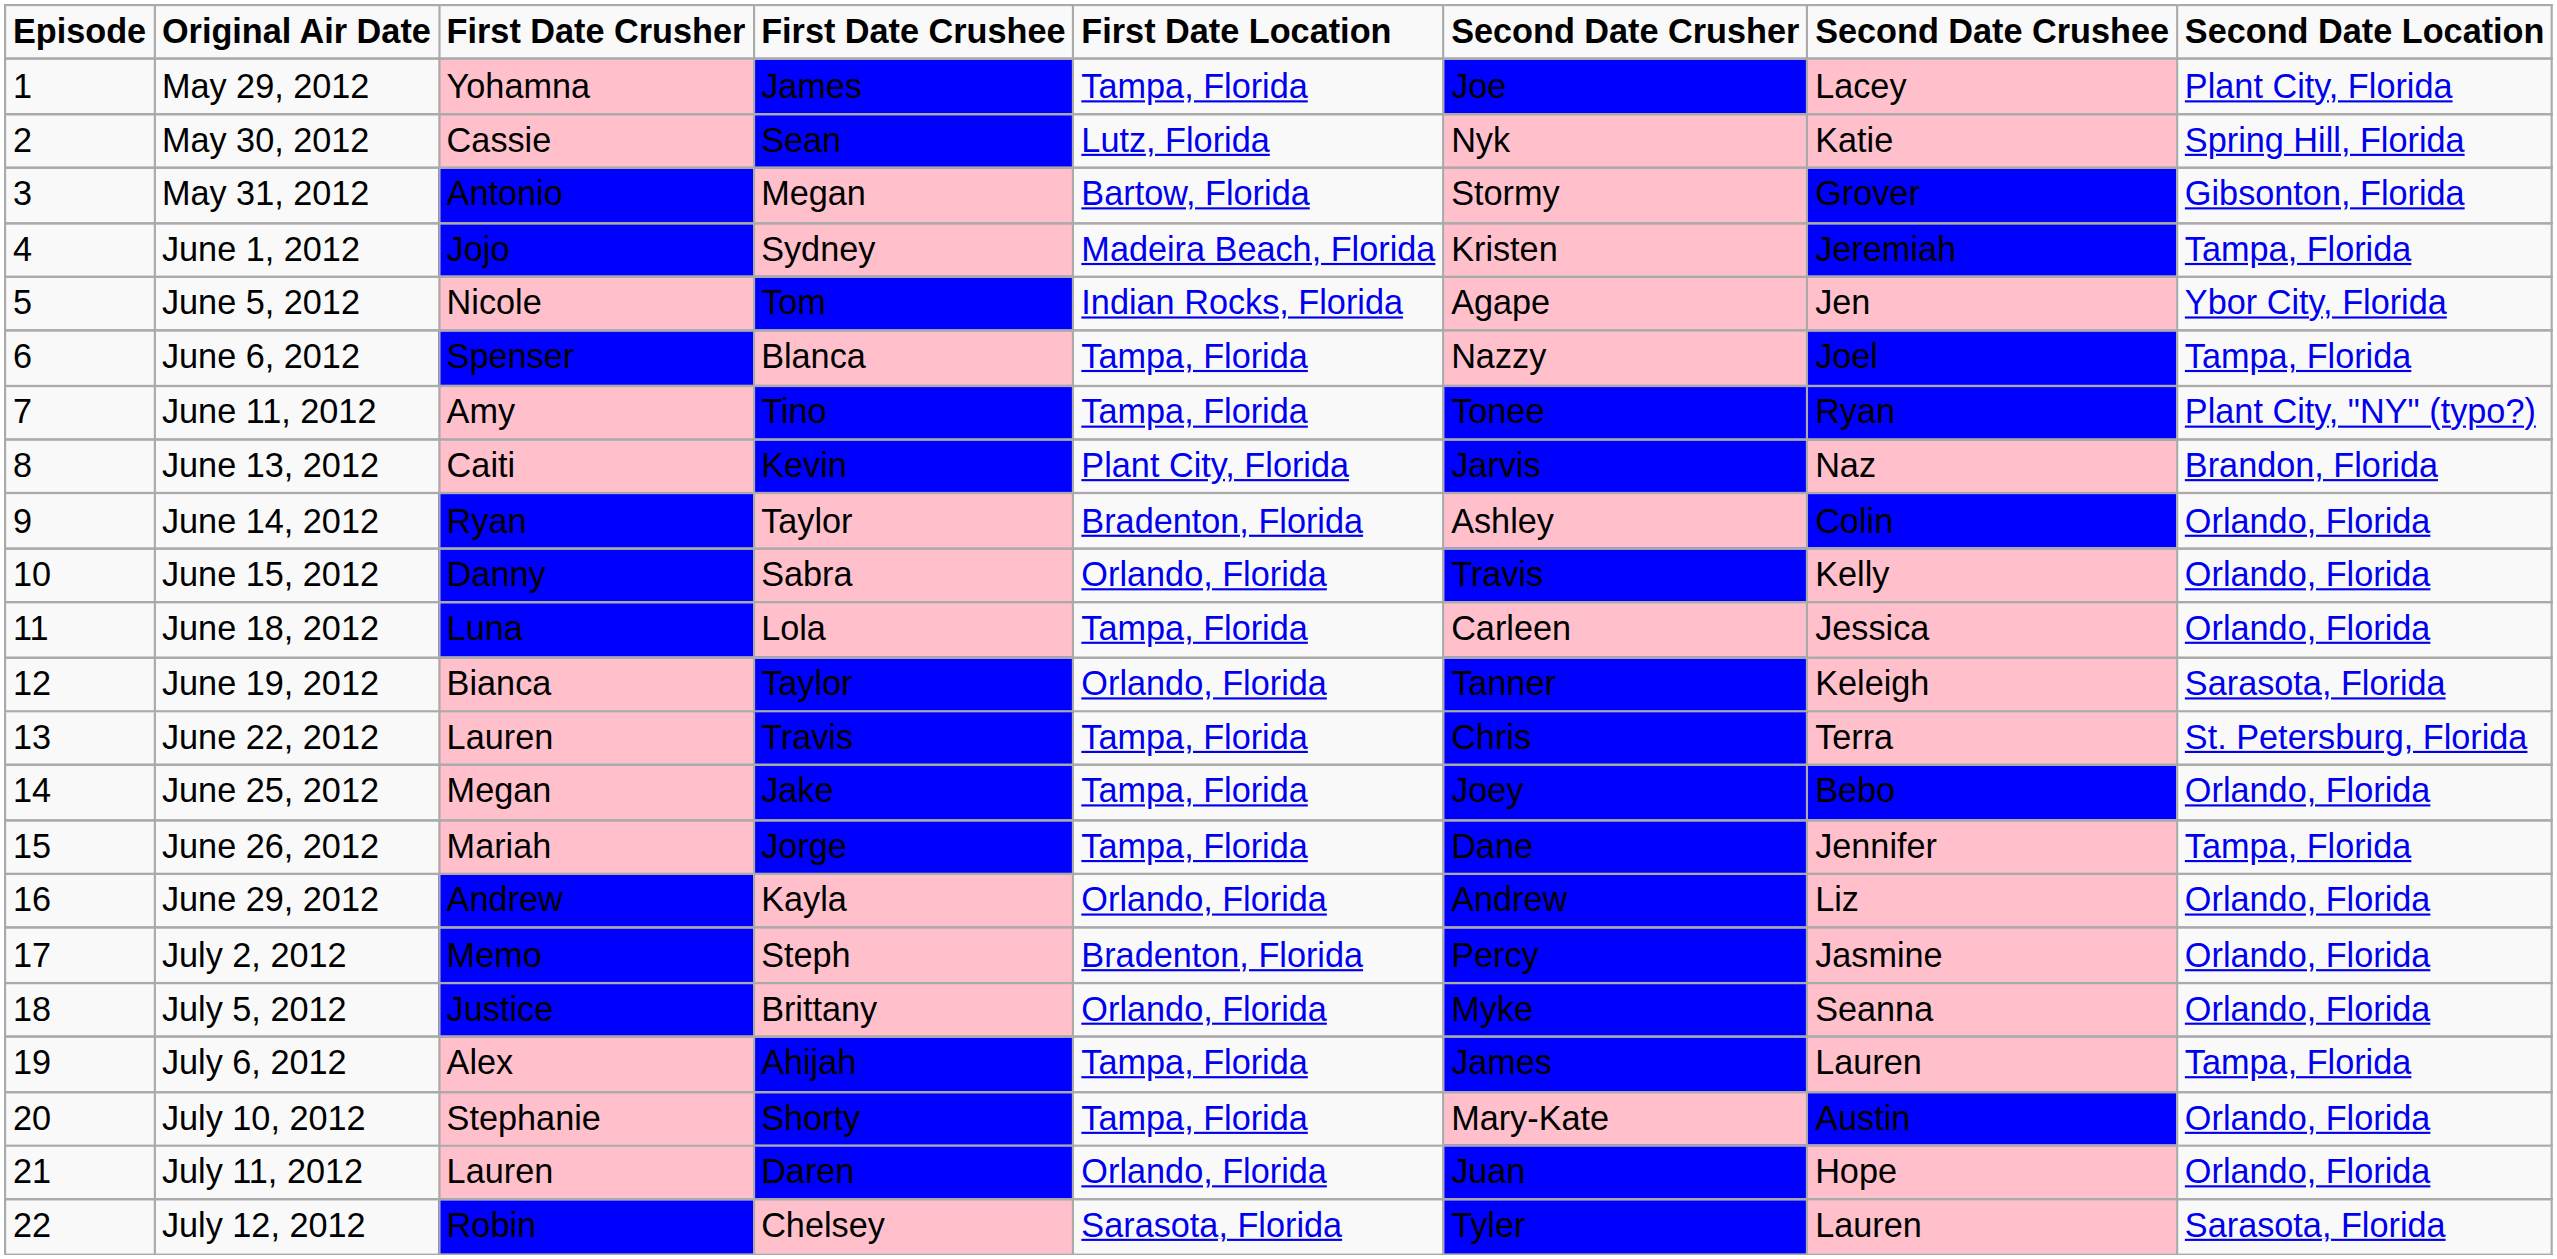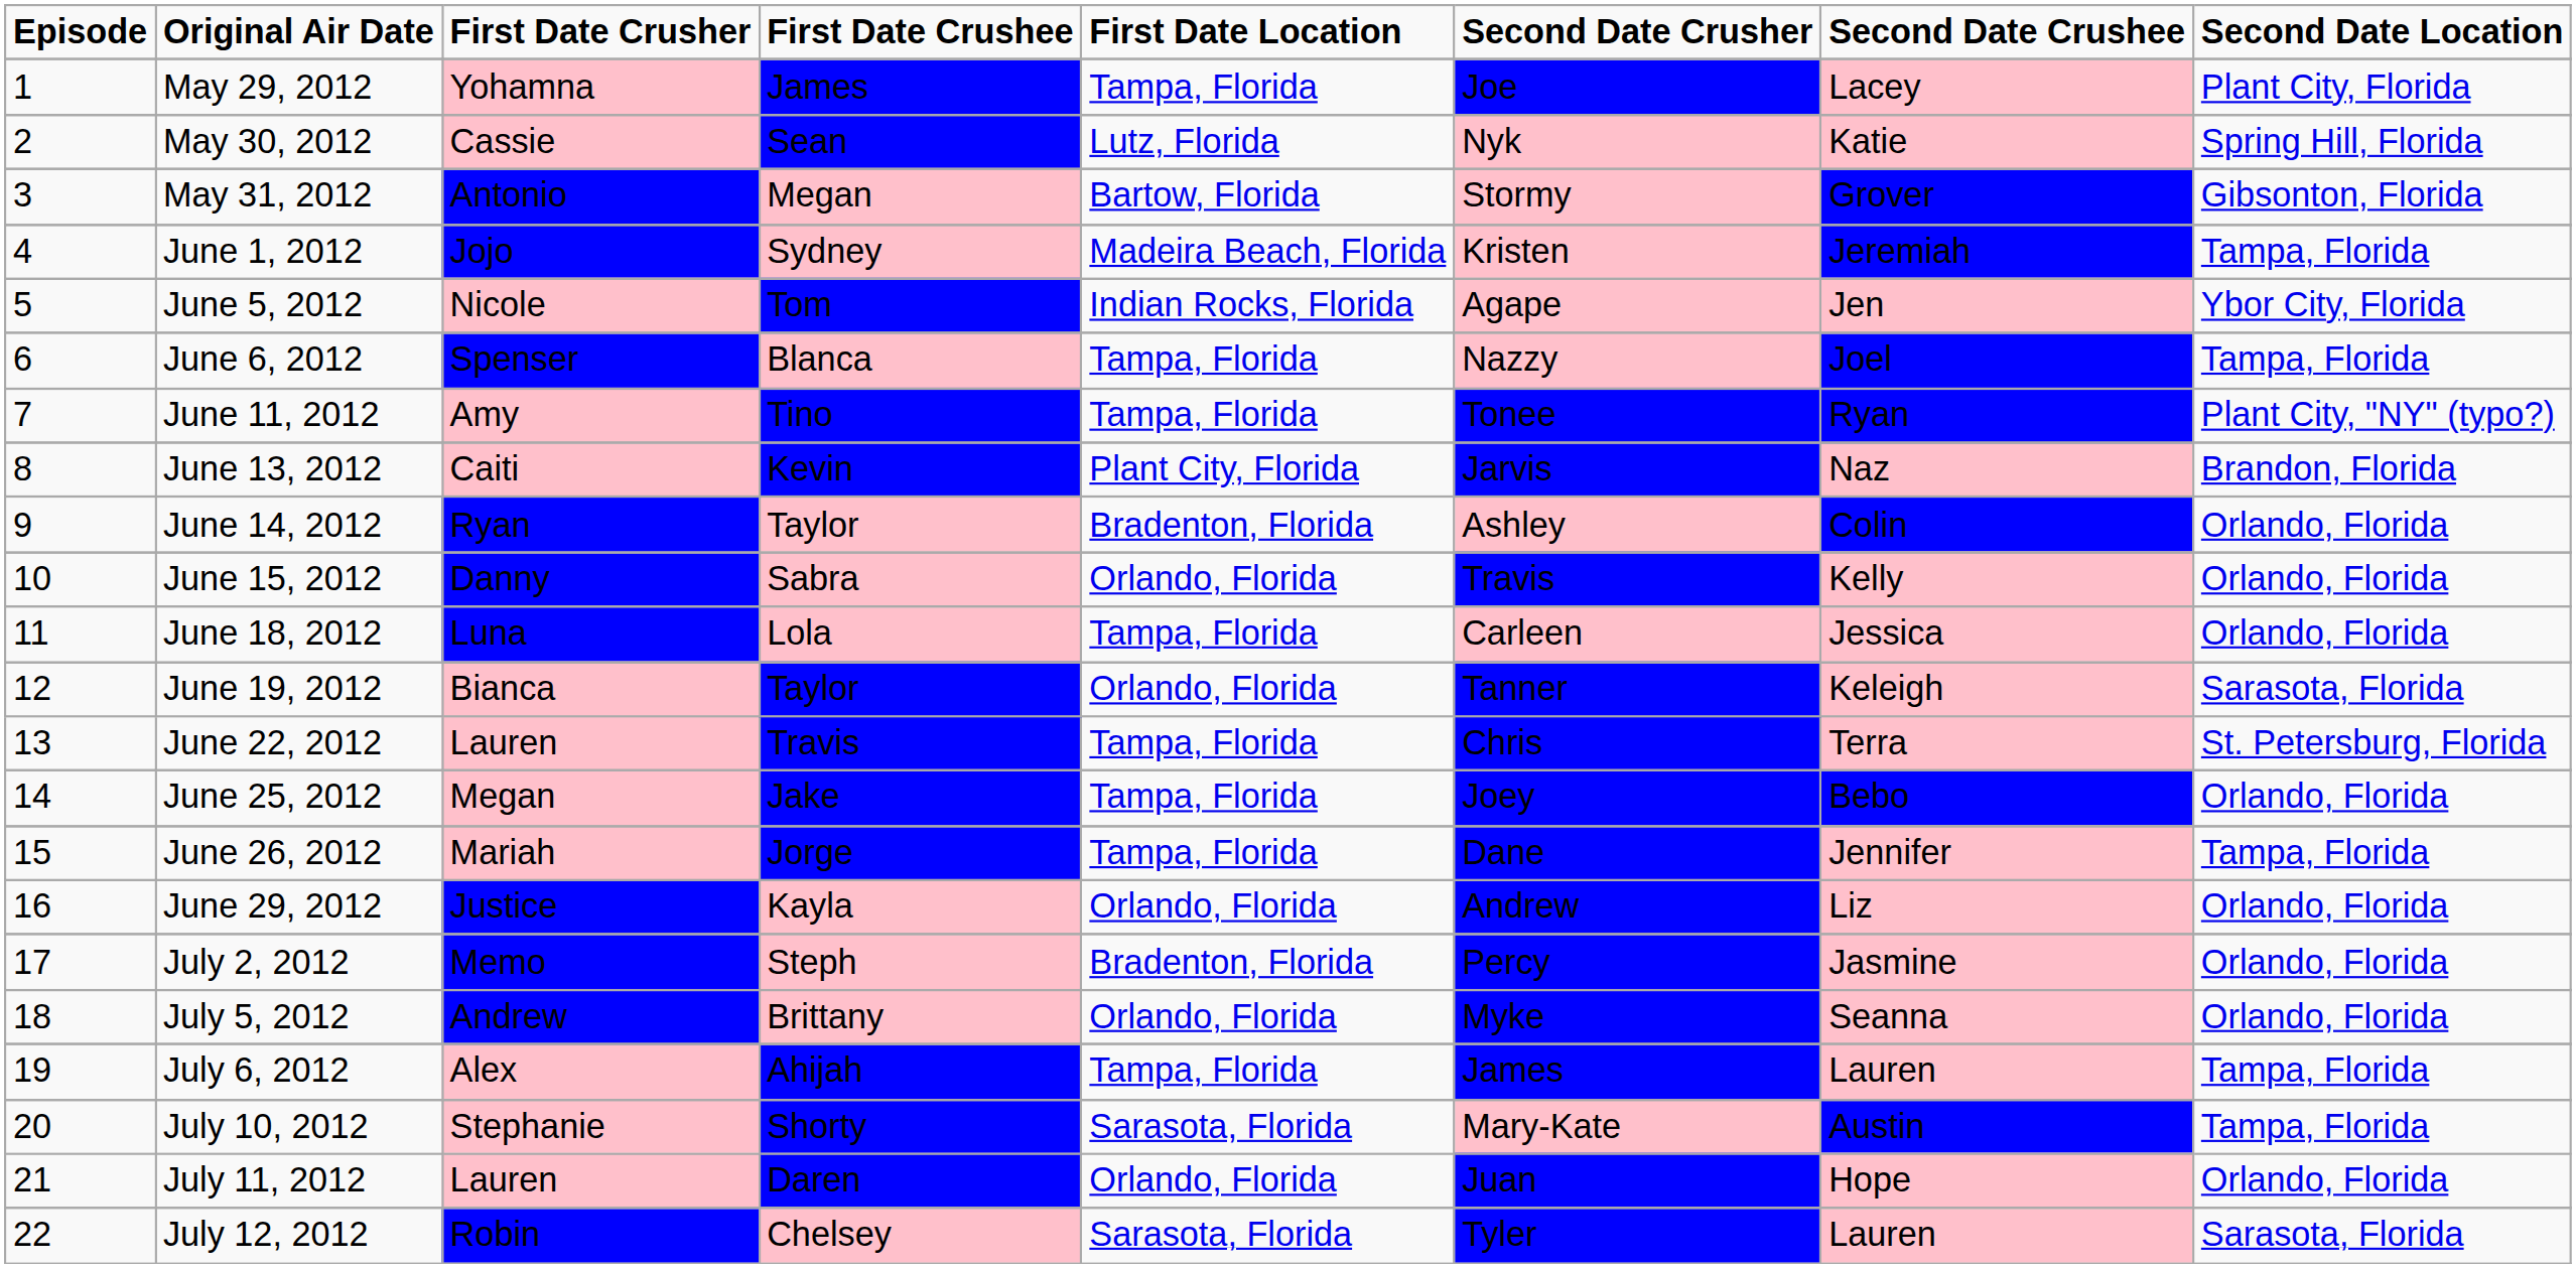 <table class="wikitable">
 <tr>
 <td><strong>Episode</strong></td>
 <td><strong>Original Air Date</strong></td>
 <td><strong>First Date Crusher</strong></td>
 <td><strong>First Date Crushee</strong></td>
 <td><strong>First Date Location</strong></td>
 <td><strong>Second Date Crusher</strong></td>
 <td><strong>Second Date Crushee</strong></td>
 <td><strong>Second Date Location</strong></td>
 </tr>
 <tr>
 </tr>
 <tr>
 <td>1</td>
 <td>May 29, 2012</td>
 <td bgcolor="pink">Yohamna</td>
 <td bgcolor="blue"><span>James</span></td>
 <td><a href='#'>Tampa, Florida</a></td>
 <td bgcolor="blue"><span>Joe</span></td>
 <td bgcolor="pink">Lacey</td>
 <td><a href='#'>Plant City, Florida</a></td>
 </tr>
 <tr>
 </tr>
 <tr>
 <td>2</td>
 <td>May 30, 2012</td>
 <td bgcolor="pink">Cassie</td>
 <td bgcolor="blue"><span>Sean</span></td>
 <td><a href='#'>Lutz, Florida</a></td>
 <td bgcolor="pink">Nyk</td>
 <td bgcolor="pink">Katie</td>
 <td><a href='#'>Spring Hill, Florida</a></td>
 </tr>
 <tr>
 </tr>
 <tr>
 <td>3</td>
 <td>May 31, 2012</td>
 <td bgcolor="blue"><span>Antonio</span></td>
 <td bgcolor="pink">Megan</td>
 <td><a href='#'>Bartow, Florida</a></td>
 <td bgcolor="pink">Stormy</td>
 <td bgcolor="blue"><span>Grover</span></td>
 <td><a href='#'>Gibsonton, Florida</a></td>
 </tr>
 <tr>
 </tr>
 <tr>
 <td>4</td>
 <td>June 1, 2012</td>
 <td bgcolor="blue"><span>Jojo</span></td>
 <td bgcolor="pink">Sydney</td>
 <td><a href='#'>Madeira Beach, Florida</a></td>
 <td bgcolor="pink">Kristen</td>
 <td bgcolor="blue"><span>Jeremiah</span></td>
 <td><a href='#'>Tampa, Florida</a></td>
 </tr>
 <tr>
 </tr>
 <tr>
 <td>5</td>
 <td>June 5, 2012</td>
 <td bgcolor="pink">Nicole</td>
 <td bgcolor="blue"><span>Tom</span></td>
 <td><a href='#'>Indian Rocks, Florida</a></td>
 <td bgcolor="pink">Agape</td>
 <td bgcolor="pink">Jen</td>
 <td><a href='#'>Ybor City, Florida</a></td>
 </tr>
 <tr>
 </tr>
 <tr>
 <td>6</td>
 <td>June 6, 2012</td>
 <td bgcolor="blue"><span>Spenser</span></td>
 <td bgcolor="pink">Blanca</td>
 <td><a href='#'>Tampa, Florida</a></td>
 <td bgcolor="pink">Nazzy</td>
 <td bgcolor="blue"><span>Joel</span></td>
 <td><a href='#'>Tampa, Florida</a></td>
 </tr>
 <tr>
 </tr>
 <tr>
 <td>7</td>
 <td>June 11, 2012</td>
 <td bgcolor="pink">Amy</td>
 <td bgcolor="blue"><span>Tino</span></td>
 <td><a href='#'>Tampa, Florida</a></td>
 <td bgcolor="blue"><span>Tonee</span></td>
 <td bgcolor="blue"><span>Ryan</span></td>
 <td><a href='#'>Plant City, "NY" (typo?)</a></td>
 </tr>
 <tr>
 </tr>
 <tr>
 <td>8</td>
 <td>June 13, 2012</td>
 <td bgcolor="pink">Caiti</td>
 <td bgcolor="blue"><span>Kevin</span></td>
 <td><a href='#'>Plant City, Florida</a></td>
 <td bgcolor="blue"><span>Jarvis</span></td>
 <td bgcolor="pink">Naz</td>
 <td><a href='#'>Brandon, Florida</a></td>
 </tr>
 <tr>
 </tr>
 <tr>
 <td>9</td>
 <td>June 14, 2012</td>
 <td bgcolor="blue"><span>Ryan</span></td>
 <td bgcolor="pink">Taylor</td>
 <td><a href='#'>Bradenton, Florida</a></td>
 <td bgcolor="pink">Ashley</td>
 <td bgcolor="blue"><span>Colin</span></td>
 <td><a href='#'>Orlando, Florida</a></td>
 </tr>
 <tr>
 </tr>
 <tr>
 <td>10</td>
 <td>June 15, 2012</td>
 <td bgcolor="blue"><span>Danny</span></td>
 <td bgcolor="pink">Sabra</td>
 <td><a href='#'>Orlando, Florida</a></td>
 <td bgcolor="blue"><span>Travis</span></td>
 <td bgcolor="pink">Kelly</td>
 <td><a href='#'>Orlando, Florida</a></td>
 </tr>
 <tr>
 </tr>
 <tr>
 <td>11</td>
 <td>June 18, 2012</td>
 <td bgcolor="blue"><span>Luna</span></td>
 <td bgcolor="pink">Lola</td>
 <td><a href='#'>Tampa, Florida</a></td>
 <td bgcolor="pink">Carleen</td>
 <td bgcolor="pink">Jessica</td>
 <td><a href='#'>Orlando, Florida</a></td>
 </tr>
 <tr>
 </tr>
 <tr>
 <td>12</td>
 <td>June 19, 2012</td>
 <td bgcolor="pink">Bianca</td>
 <td bgcolor="blue"><span>Taylor</span></td>
 <td><a href='#'>Orlando, Florida</a></td>
 <td bgcolor="blue"><span>Tanner</span></td>
 <td bgcolor="pink">Keleigh</td>
 <td><a href='#'>Sarasota, Florida</a></td>
 </tr>
 <tr>
 <td>13</td>
 <td>June 22, 2012</td>
 <td bgcolor="pink">Lauren</td>
 <td bgcolor="blue"><span>Travis</span></td>
 <td><a href='#'>Tampa, Florida</a></td>
 <td bgcolor="blue"><span>Chris</span></td>
 <td bgcolor="pink">Terra</td>
 <td><a href='#'>St. Petersburg, Florida</a></td>
 </tr>
 <tr>
 </tr>
 <tr>
 <td>14</td>
 <td>June 25, 2012</td>
 <td bgcolor="pink">Megan</td>
 <td bgcolor="blue"><span>Jake</span></td>
 <td><a href='#'>Tampa, Florida</a></td>
 <td bgcolor="blue"><span>Joey</span></td>
 <td bgcolor="blue"><span>Bebo</span></td>
 <td><a href='#'>Orlando, Florida</a></td>
 </tr>
 <tr>
 </tr>
 <tr>
 <td>15</td>
 <td>June 26, 2012</td>
 <td bgcolor="pink">Mariah</td>
 <td bgcolor="blue"><span>Jorge</span></td>
 <td><a href='#'>Tampa, Florida</a></td>
 <td bgcolor="blue"><span>Dane</span></td>
 <td bgcolor="pink">Jennifer</td>
 <td><a href='#'>Tampa, Florida</a></td>
 </tr>
 <tr>
 </tr>
 <tr>
 <td>16</td>
 <td>June 29, 2012</td>
-<td bgcolor="blue"><span>Andrew</span></td>
+<td bgcolor="blue"><span>Justice</span></td>
 <td bgcolor="pink">Kayla</td>
 <td><a href='#'>Orlando, Florida</a></td>
 <td bgcolor="blue"><span>Andrew</span></td>
 <td bgcolor="pink">Liz</td>
 <td><a href='#'>Orlando, Florida</a></td>
 </tr>
 <tr>
 </tr>
 <tr>
 <td>17</td>
 <td>July 2, 2012</td>
 <td bgcolor="blue"><span>Memo</span></td>
 <td bgcolor="pink">Steph</td>
 <td><a href='#'>Bradenton, Florida</a></td>
 <td bgcolor="blue"><span>Percy</span></td>
 <td bgcolor="pink">Jasmine</td>
 <td><a href='#'>Orlando, Florida</a></td>
 </tr>
 <tr>
 </tr>
 <tr>
 <td>18</td>
 <td>July 5, 2012</td>
-<td bgcolor="blue"><span>Justice</span></td>
+<td bgcolor="blue"><span>Andrew</span></td>
 <td bgcolor="pink">Brittany</td>
 <td><a href='#'>Orlando, Florida</a></td>
 <td bgcolor="blue"><span>Myke</span></td>
 <td bgcolor="pink">Seanna</td>
 <td><a href='#'>Orlando, Florida</a></td>
 </tr>
 <tr>
 </tr>
 <tr>
 <td>19</td>
 <td>July 6, 2012</td>
 <td bgcolor="pink">Alex</td>
 <td bgcolor="blue"><span>Ahijah</span></td>
 <td><a href='#'>Tampa, Florida</a></td>
 <td bgcolor="blue"><span>James</span></td>
 <td bgcolor="pink">Lauren</td>
 <td><a href='#'>Tampa, Florida</a></td>
 </tr>
 <tr>
 </tr>
 <tr>
 <td>20</td>
 <td>July 10, 2012</td>
 <td bgcolor="pink">Stephanie</td>
 <td bgcolor="blue"><span>Shorty</span></td>
-<td><a href='#'>Tampa, Florida</a></td>
+<td><a href='#'>Sarasota, Florida</a></td>
 <td bgcolor="pink">Mary-Kate</td>
 <td bgcolor="blue"><span>Austin</span></td>
-<td><a href='#'>Orlando, Florida</a></td>
+<td><a href='#'>Tampa, Florida</a></td>
 </tr>
 <tr>
 <td>21</td>
 <td>July 11, 2012</td>
 <td bgcolor="pink">Lauren</td>
 <td bgcolor="blue"><span>Daren</span></td>
 <td><a href='#'>Orlando, Florida</a></td>
 <td bgcolor="blue"><span>Juan</span></td>
 <td bgcolor="pink">Hope</td>
 <td><a href='#'>Orlando, Florida</a></td>
 </tr>
 <tr>
 </tr>
 <tr>
 <td>22</td>
 <td>July 12, 2012</td>
 <td bgcolor="blue"><span>Robin</span></td>
 <td bgcolor="pink">Chelsey</td>
 <td><a href='#'>Sarasota, Florida</a></td>
 <td bgcolor="blue"><span>Tyler</span></td>
 <td bgcolor="pink">Lauren</td>
 <td><a href='#'>Sarasota, Florida</a></td>
 </tr>
 <tr>
 </tr>
 </table>
